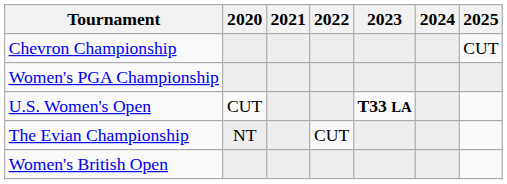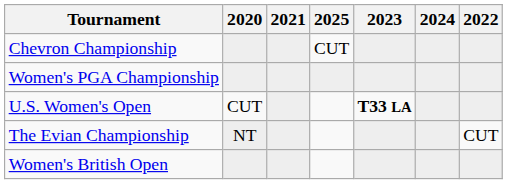 <table class="wikitable" style="font-size:95%;text-align:center;">
 <tr>
 <th>Tournament</th>
 <th>2020</th>
 <th>2021</th>
-<th>2022</th>
+<th>2025</th>
 <th>2023</th>
 <th>2024</th>
-<th>2025</th>
+<th>2022</th>
 </tr>
 <tr>
 <td align=left><a href='#'>Chevron Championship</a></td>
 <td style="background:#eeeeee;"></td>
 <td style="background:#eeeeee;"></td>
+<td>CUT</td>
 <td style="background:#eeeeee;"></td>
 <td style="background:#eeeeee;"></td>
 <td style="background:#eeeeee;"></td>
-<td>CUT</td>
 </tr>
 <tr>
 <td align=left><a href='#'>Women's PGA Championship</a></td>
 <td style="background:#eeeeee;"></td>
 <td style="background:#eeeeee;"></td>
 <td style="background:#eeeeee;"></td>
 <td style="background:#eeeeee;"></td>
 <td style="background:#eeeeee;"></td>
 <td style="background:#eeeeee;"></td>
 </tr>
 <tr>
 <td align=left><a href='#'>U.S. Women's Open</a></td>
 <td>CUT</td>
 <td style="background:#eeeeee;"></td>
-<td style="background:#eeeeee;"></td>
+<td></td>
 <td><strong>T33 <small>LA</small></strong></td>
 <td style="background:#eeeeee;"></td>
-<td></td>
+<td style="background:#eeeeee;"></td>
 </tr>
 <tr>
 <td align=left><a href='#'>The Evian Championship</a></td>
 <td style="background:#eeeeee;">NT</td>
 <td style="background:#eeeeee;"></td>
-<td>CUT</td>
+<td></td>
 <td style="background:#eeeeee;"></td>
 <td style="background:#eeeeee;"></td>
-<td></td>
+<td>CUT</td>
 </tr>
 <tr>
 <td align=left><a href='#'>Women's British Open</a></td>
 <td style="background:#eeeeee;"></td>
 <td style="background:#eeeeee;"></td>
+<td></td>
 <td style="background:#eeeeee;"></td>
 <td style="background:#eeeeee;"></td>
 <td style="background:#eeeeee;"></td>
-<td></td>
 </tr>
 </table>
